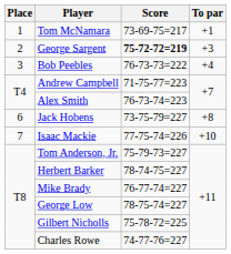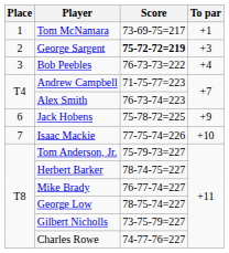 <table class=wikitable>
 <tr>
 <th>Place</th>
 <th>Player</th>
 <th>Score</th>
 <th>To par</th>
 </tr>
 <tr>
 <td align=center>1</td>
 <td> <a href='#'>Tom McNamara</a></td>
 <td>73-69-75=217</td>
 <td align=center>+1</td>
 </tr>
 <tr>
 <td align=center>2</td>
 <td> <a href='#'>George Sargent</a></td>
 <td><strong>75-72-72=219</strong></td>
 <td align=center>+3</td>
 </tr>
 <tr>
 <td align=center>3</td>
 <td> <a href='#'>Bob Peebles</a></td>
 <td>76-73-73=222</td>
 <td align=center>+4</td>
 </tr>
 <tr>
 <td rowspan=2 align=center>T4</td>
 <td> <a href='#'>Andrew Campbell</a></td>
 <td>71-75-77=223</td>
 <td rowspan=2 align=center>+7</td>
 </tr>
 <tr>
 <td> <a href='#'>Alex Smith</a></td>
 <td>76-73-74=223</td>
 </tr>
 <tr>
 <td align=center>6</td>
 <td> <a href='#'>Jack Hobens</a></td>
-<td>73-75-79=227</td>
-<td align=center>+8</td>
+<td>75-78-72=225</td>
+<td align=center>+9</td>
 </tr>
 <tr>
 <td align=center>7</td>
 <td> <a href='#'>Isaac Mackie</a></td>
 <td>77-75-74=226</td>
 <td align=center>+10</td>
 </tr>
 <tr>
 <td rowspan=6 align=center>T8</td>
 <td> <a href='#'>Tom Anderson, Jr.</a></td>
 <td>75-79-73=227</td>
 <td rowspan=6 align=center>+11</td>
 </tr>
 <tr>
 <td> <a href='#'>Herbert Barker</a></td>
 <td>78-74-75=227</td>
 </tr>
 <tr>
 <td> <a href='#'>Mike Brady</a></td>
 <td>76-77-74=227</td>
 </tr>
 <tr>
 <td> <a href='#'>George Low</a></td>
 <td>78-75-74=227</td>
 </tr>
 <tr>
 <td> <a href='#'>Gilbert Nicholls</a></td>
-<td>75-78-72=225</td>
+<td>73-75-79=227</td>
 </tr>
 <tr>
 <td>Charles Rowe</td>
 <td>74-77-76=227</td>
 </tr>
 </table>
